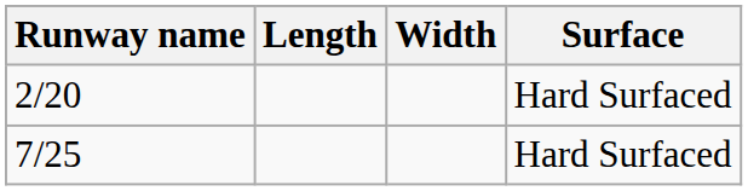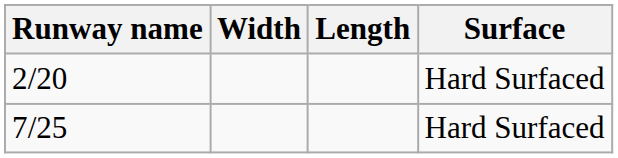 <table class="wikitable">
 <tr>
 <th>Runway name</th>
+<th>Width</th>
 <th>Length</th>
-<th>Width</th>
 <th>Surface</th>
 </tr>
 <tr>
 <td>2/20</td>
 <td></td>
 <td></td>
 <td>Hard Surfaced</td>
 </tr>
 <tr>
 <td>7/25</td>
 <td></td>
 <td></td>
 <td>Hard Surfaced</td>
 </tr>
 </table>
